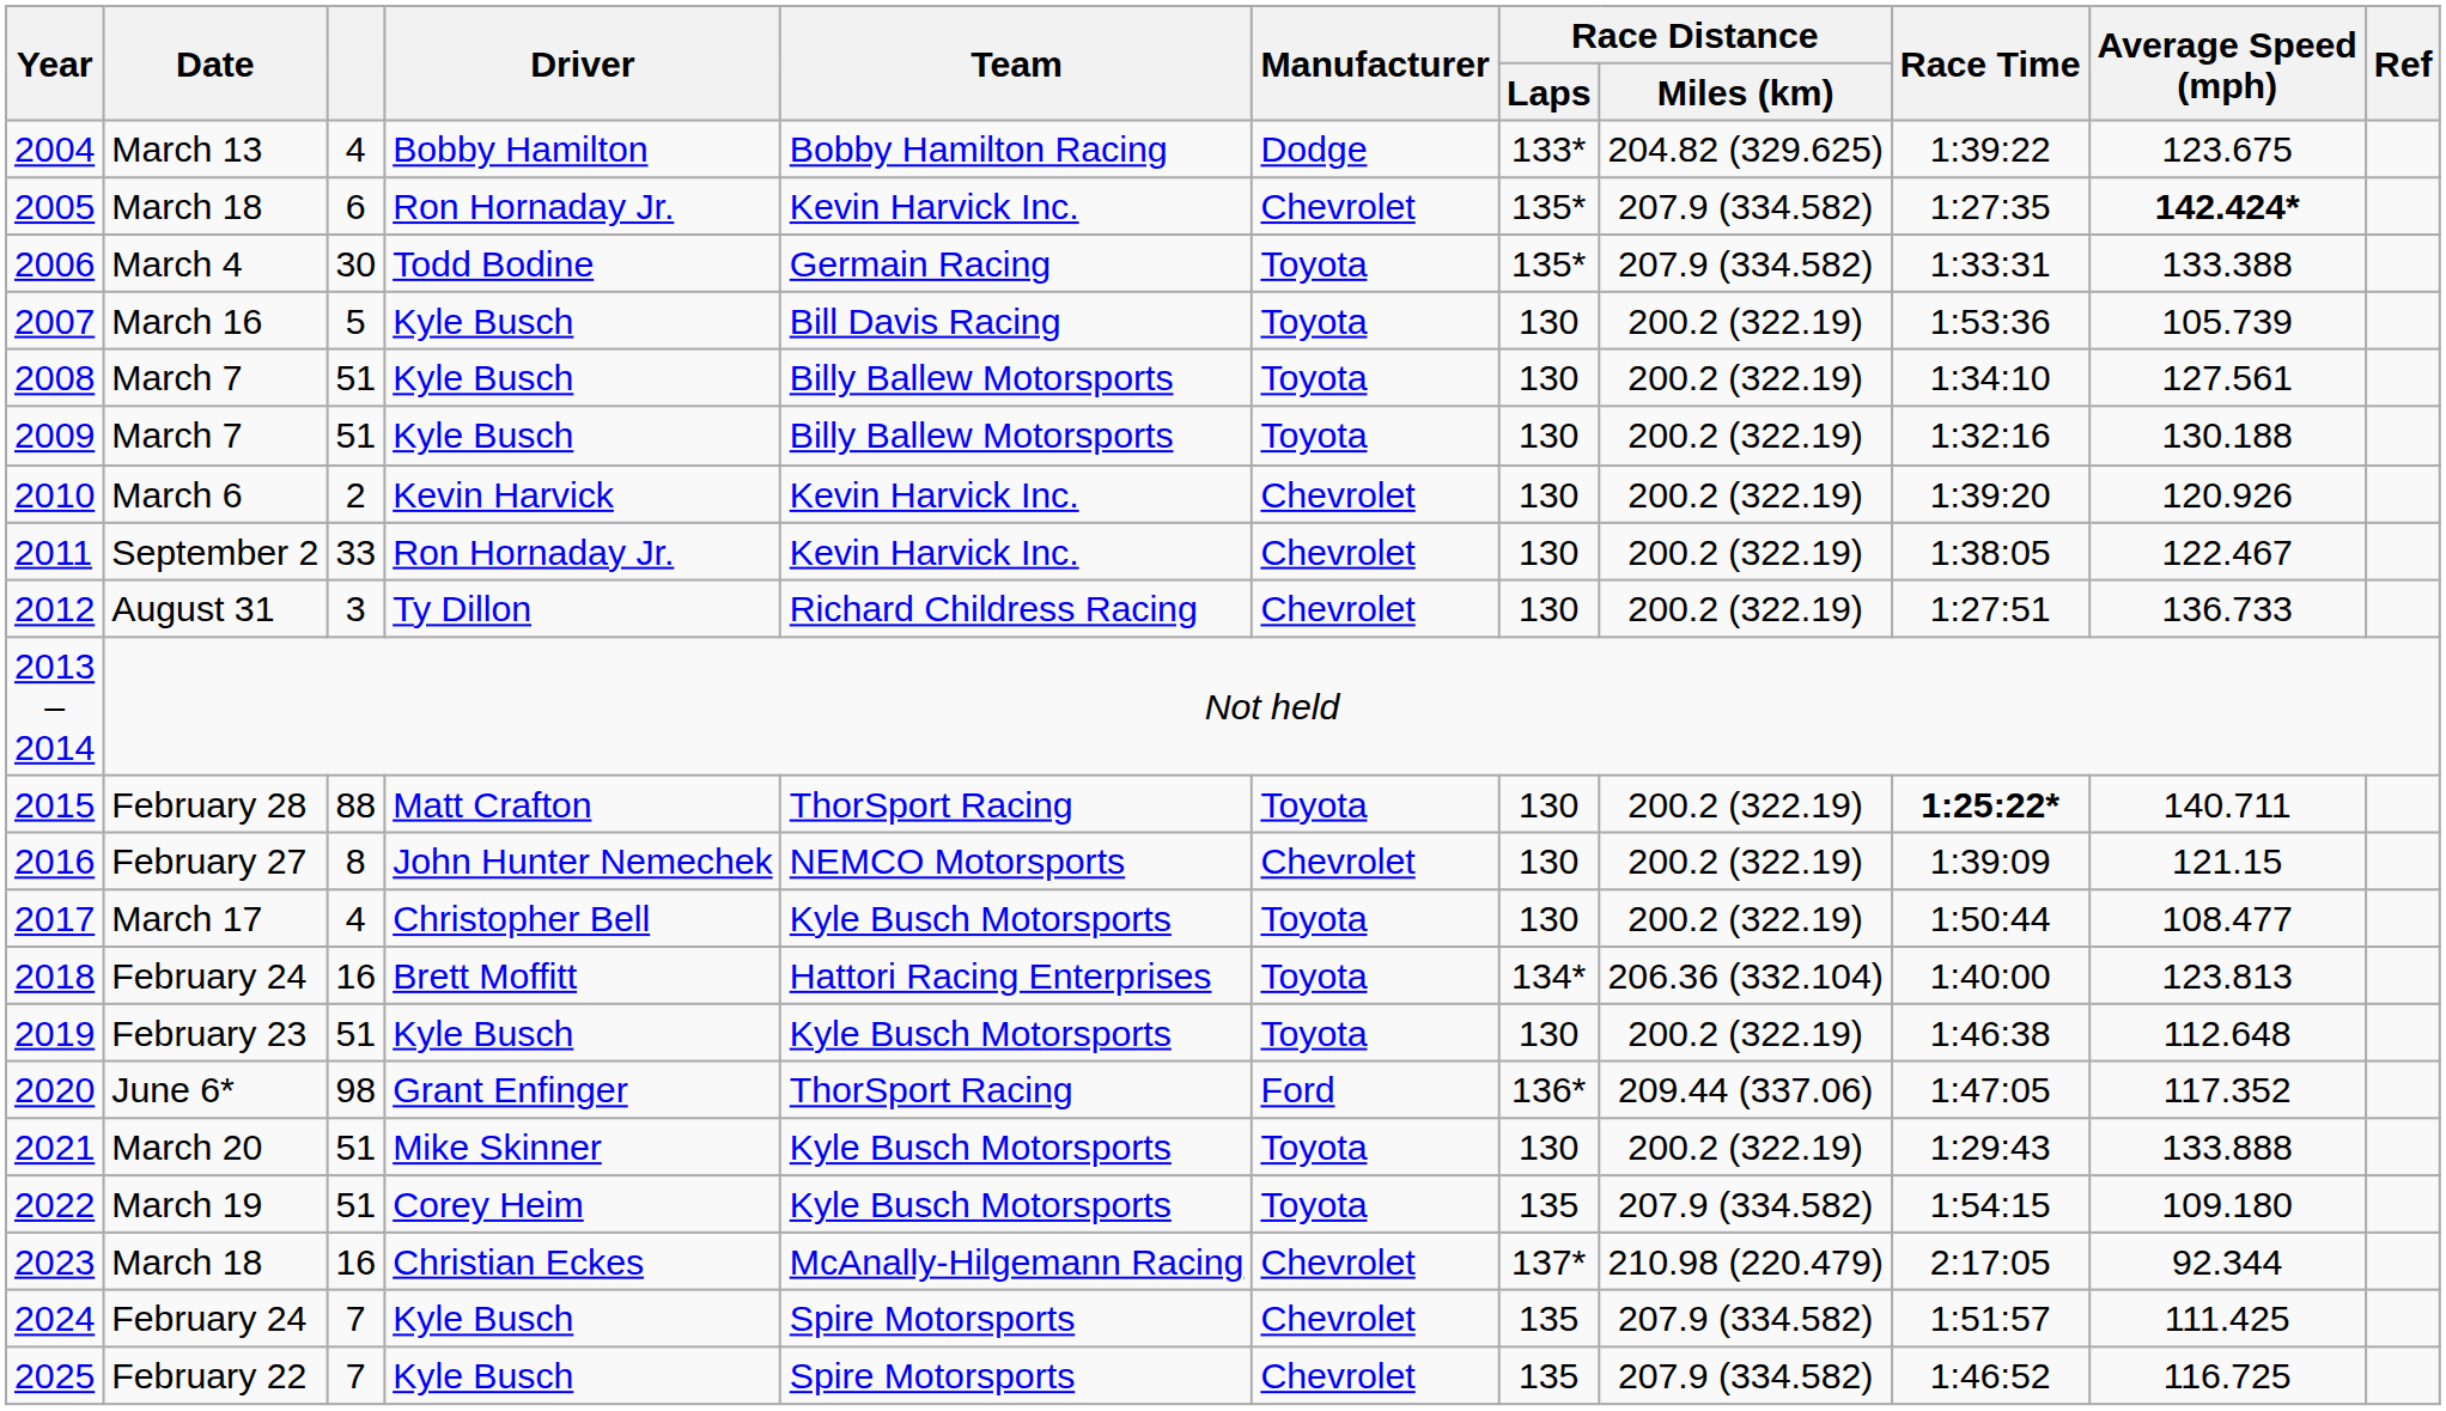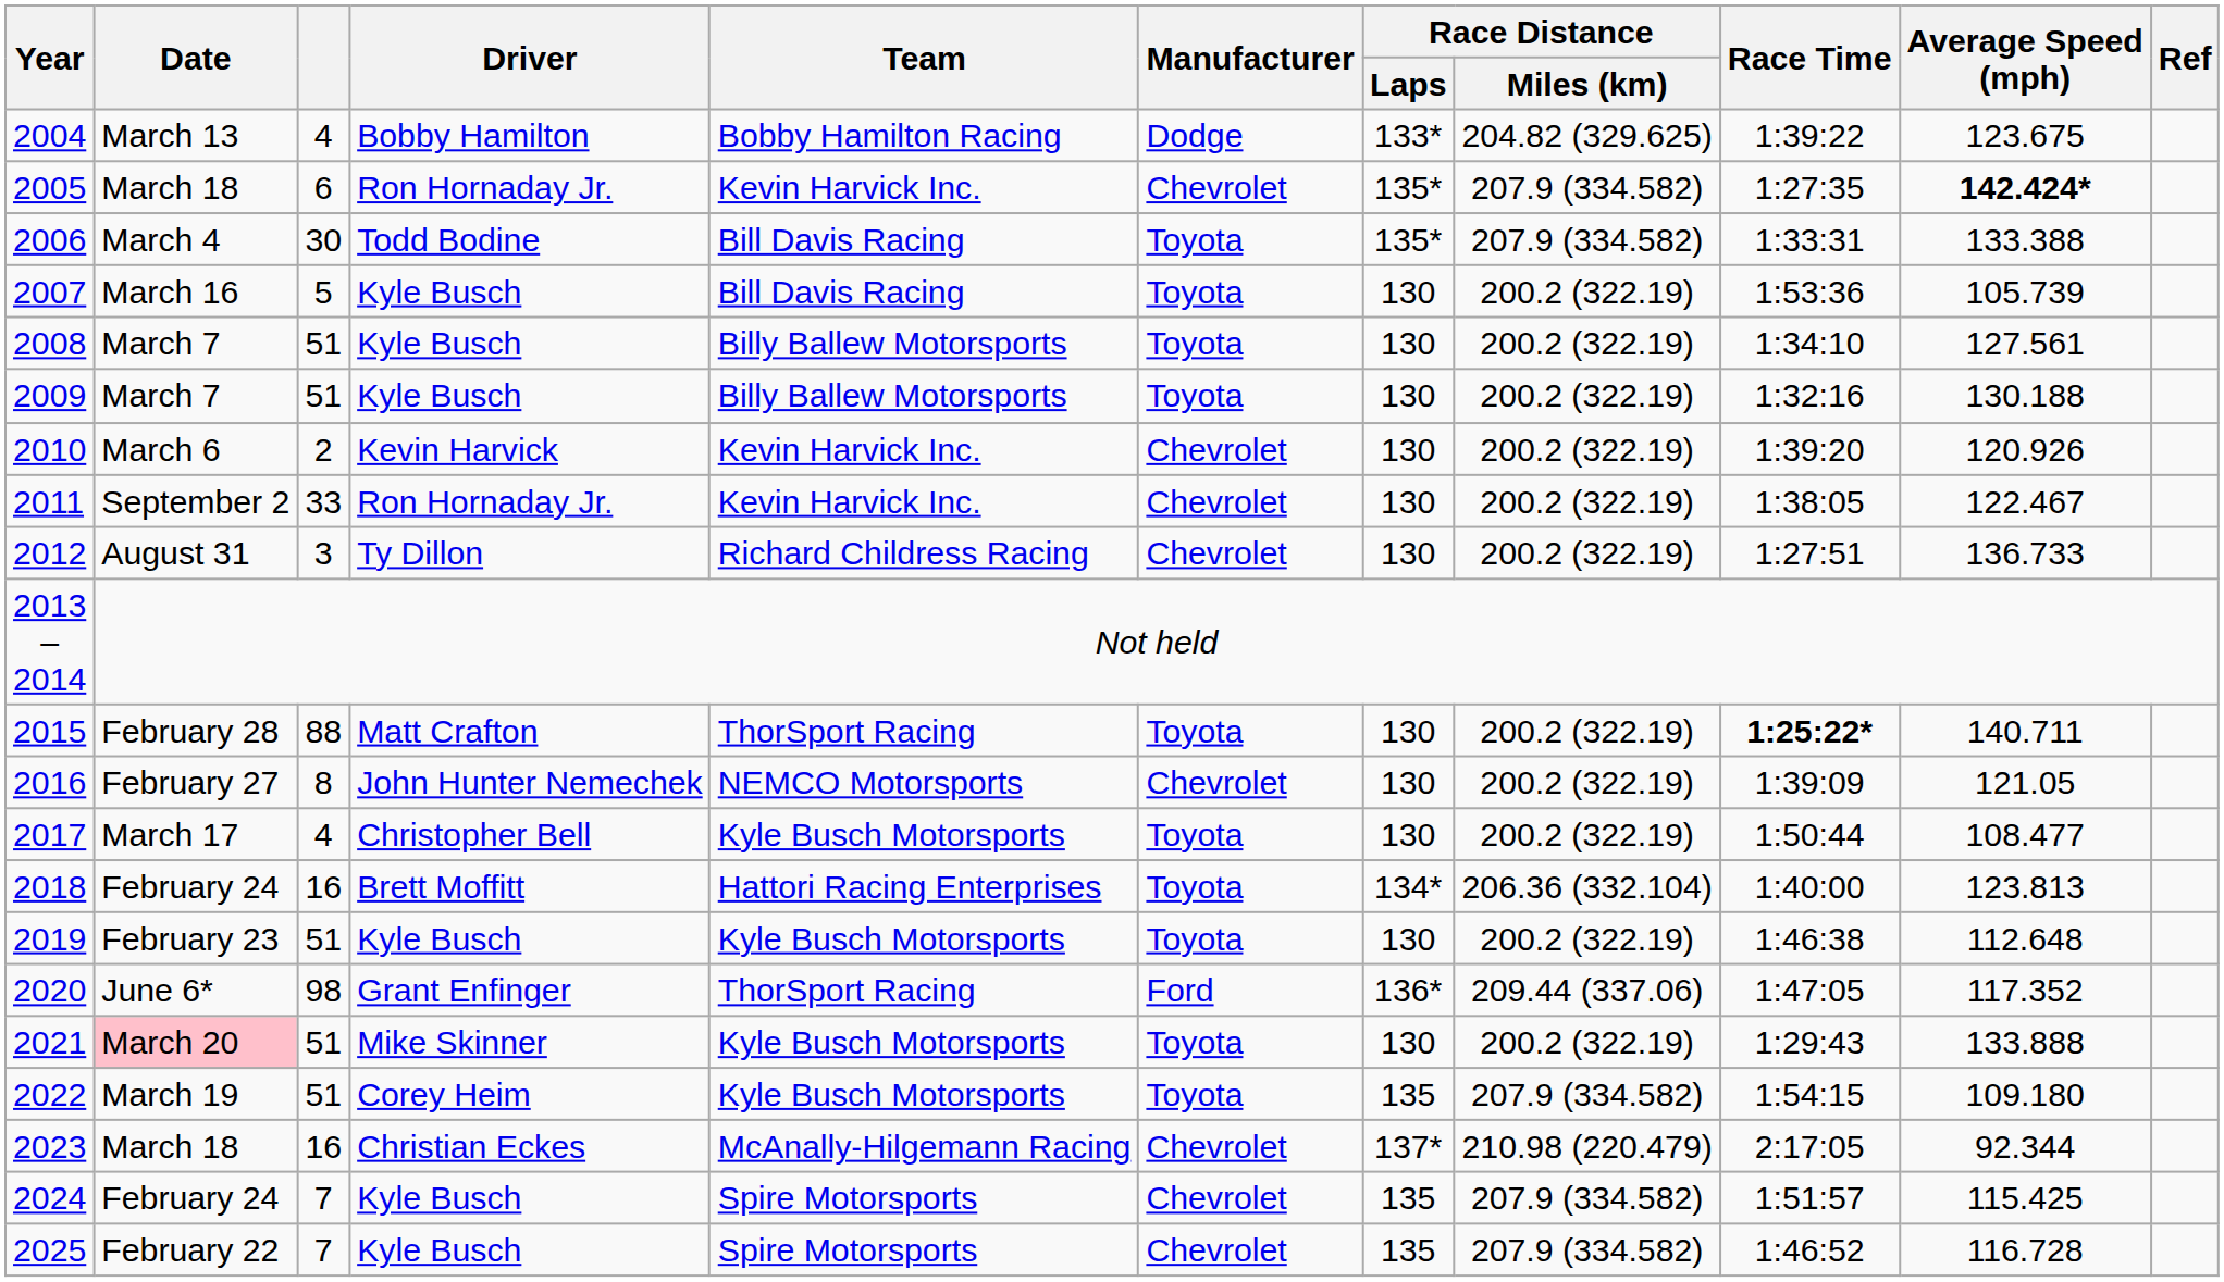 <table class="wikitable" style="font-size: 95%;">
 <tr>
 <th rowspan="2">Year</th>
 <th rowspan="2">Date</th>
 <th rowspan="2"></th>
 <th rowspan="2">Driver</th>
 <th rowspan="2">Team</th>
 <th rowspan="2">Manufacturer</th>
 <th colspan="2">Race Distance</th>
 <th rowspan="2">Race Time</th>
 <th rowspan="2">Average Speed<br>(mph)</th>
 <th rowspan="2">Ref</th>
 </tr>
 <tr>
 <th>Laps</th>
 <th>Miles (km)</th>
 </tr>
 <tr>
 <td><a href='#'>2004</a></td>
 <td>March 13</td>
 <td align="center">4</td>
 <td><a href='#'>Bobby Hamilton</a></td>
 <td><a href='#'>Bobby Hamilton Racing</a></td>
 <td><a href='#'>Dodge</a></td>
 <td style="text-align:center;">133*</td>
 <td style="text-align:center;">204.82 (329.625)</td>
 <td style="text-align:center;">1:39:22</td>
 <td style="text-align:center;">123.675</td>
 <td style="text-align:center;"></td>
 </tr>
 <tr>
 <td><a href='#'>2005</a></td>
 <td>March 18</td>
 <td align="center">6</td>
 <td><a href='#'>Ron Hornaday Jr.</a></td>
 <td><a href='#'>Kevin Harvick Inc.</a></td>
 <td><a href='#'>Chevrolet</a></td>
 <td style="text-align:center;">135*</td>
 <td style="text-align:center;">207.9 (334.582)</td>
 <td style="text-align:center;">1:27:35</td>
 <td style="text-align:center;"><strong>142.424*</strong></td>
 <td style="text-align:center;"></td>
 </tr>
 <tr>
 <td><a href='#'>2006</a></td>
 <td>March 4</td>
 <td align="center">30</td>
 <td><a href='#'>Todd Bodine</a></td>
-<td><a href='#'>Germain Racing</a></td>
+<td><a href='#'>Bill Davis Racing</a></td>
 <td><a href='#'>Toyota</a></td>
 <td style="text-align:center;">135*</td>
 <td style="text-align:center;">207.9 (334.582)</td>
 <td style="text-align:center;">1:33:31</td>
 <td style="text-align:center;">133.388</td>
 <td style="text-align:center;"></td>
 </tr>
 <tr>
 <td><a href='#'>2007</a></td>
 <td>March 16</td>
 <td align="center">5</td>
 <td><a href='#'>Kyle Busch</a></td>
 <td><a href='#'>Bill Davis Racing</a></td>
 <td><a href='#'>Toyota</a></td>
 <td style="text-align:center;">130</td>
 <td style="text-align:center;">200.2 (322.19)</td>
 <td style="text-align:center;">1:53:36</td>
 <td style="text-align:center;">105.739</td>
 <td style="text-align:center;"></td>
 </tr>
 <tr>
 <td><a href='#'>2008</a></td>
 <td>March 7</td>
 <td align="center">51</td>
 <td><a href='#'>Kyle Busch</a></td>
 <td><a href='#'>Billy Ballew Motorsports</a></td>
 <td><a href='#'>Toyota</a></td>
 <td style="text-align:center;">130</td>
 <td style="text-align:center;">200.2 (322.19)</td>
 <td style="text-align:center;">1:34:10</td>
 <td style="text-align:center;">127.561</td>
 <td style="text-align:center;"></td>
 </tr>
 <tr>
 <td><a href='#'>2009</a></td>
 <td>March 7</td>
 <td align="center">51</td>
 <td><a href='#'>Kyle Busch</a></td>
 <td><a href='#'>Billy Ballew Motorsports</a></td>
 <td><a href='#'>Toyota</a></td>
 <td style="text-align:center;">130</td>
 <td style="text-align:center;">200.2 (322.19)</td>
 <td style="text-align:center;">1:32:16</td>
 <td style="text-align:center;">130.188</td>
 <td style="text-align:center;"></td>
 </tr>
 <tr>
 <td><a href='#'>2010</a></td>
 <td>March 6</td>
 <td align="center">2</td>
 <td><a href='#'>Kevin Harvick</a></td>
 <td><a href='#'>Kevin Harvick Inc.</a></td>
 <td><a href='#'>Chevrolet</a></td>
 <td style="text-align:center;">130</td>
 <td style="text-align:center;">200.2 (322.19)</td>
 <td style="text-align:center;">1:39:20</td>
 <td style="text-align:center;">120.926</td>
 <td style="text-align:center;"></td>
 </tr>
 <tr>
 <td><a href='#'>2011</a></td>
 <td>September 2</td>
 <td align="center">33</td>
 <td><a href='#'>Ron Hornaday Jr.</a></td>
 <td><a href='#'>Kevin Harvick Inc.</a></td>
 <td><a href='#'>Chevrolet</a></td>
 <td style="text-align:center;">130</td>
 <td style="text-align:center;">200.2 (322.19)</td>
 <td style="text-align:center;">1:38:05</td>
 <td style="text-align:center;">122.467</td>
 <td style="text-align:center;"></td>
 </tr>
 <tr>
 <td><a href='#'>2012</a></td>
 <td>August 31</td>
 <td align="center">3</td>
 <td><a href='#'>Ty Dillon</a></td>
 <td><a href='#'>Richard Childress Racing</a></td>
 <td><a href='#'>Chevrolet</a></td>
 <td style="text-align:center;">130</td>
 <td style="text-align:center;">200.2 (322.19)</td>
 <td style="text-align:center;">1:27:51</td>
 <td style="text-align:center;">136.733</td>
 <td style="text-align:center;"></td>
 </tr>
 <tr>
 <td align=center><a href='#'>2013</a><br>–<br><a href='#'>2014</a></td>
 <td colspan=10 align=center><em>Not held</em></td>
 </tr>
 <tr>
 <td><a href='#'>2015</a></td>
 <td>February 28</td>
 <td align="center">88</td>
 <td><a href='#'>Matt Crafton</a></td>
 <td><a href='#'>ThorSport Racing</a></td>
 <td><a href='#'>Toyota</a></td>
 <td style="text-align:center;">130</td>
 <td style="text-align:center;">200.2 (322.19)</td>
 <td style="text-align:center;"><strong>1:25:22*</strong></td>
 <td style="text-align:center;">140.711</td>
 <td style="text-align:center;"></td>
 </tr>
 <tr>
 <td><a href='#'>2016</a></td>
 <td>February 27</td>
 <td align="center">8</td>
 <td><a href='#'>John Hunter Nemechek</a></td>
 <td><a href='#'>NEMCO Motorsports</a></td>
 <td><a href='#'>Chevrolet</a></td>
 <td style="text-align:center;">130</td>
 <td style="text-align:center;">200.2 (322.19)</td>
 <td style="text-align:center;">1:39:09</td>
-<td style="text-align:center;">121.15</td>
+<td style="text-align:center;">121.05</td>
 <td style="text-align:center;"></td>
 </tr>
 <tr>
 <td><a href='#'>2017</a></td>
 <td>March 17</td>
 <td align="center">4</td>
 <td><a href='#'>Christopher Bell</a></td>
 <td><a href='#'>Kyle Busch Motorsports</a></td>
 <td><a href='#'>Toyota</a></td>
 <td style="text-align:center;">130</td>
 <td style="text-align:center;">200.2 (322.19)</td>
 <td style="text-align:center;">1:50:44</td>
 <td style="text-align:center;">108.477</td>
 <td style="text-align:center;"></td>
 </tr>
 <tr>
 <td><a href='#'>2018</a></td>
 <td>February 24</td>
 <td align="center">16</td>
 <td><a href='#'>Brett Moffitt</a></td>
 <td><a href='#'>Hattori Racing Enterprises</a></td>
 <td><a href='#'>Toyota</a></td>
 <td style="text-align:center;">134*</td>
 <td style="text-align:center;">206.36 (332.104)</td>
 <td style="text-align:center;">1:40:00</td>
 <td style="text-align:center;">123.813</td>
 <td style="text-align:center;"></td>
 </tr>
 <tr>
 <td><a href='#'>2019</a></td>
 <td>February 23</td>
 <td align="center">51</td>
 <td><a href='#'>Kyle Busch</a></td>
 <td><a href='#'>Kyle Busch Motorsports</a></td>
 <td><a href='#'>Toyota</a></td>
 <td style="text-align:center;">130</td>
 <td style="text-align:center;">200.2 (322.19)</td>
 <td style="text-align:center;">1:46:38</td>
 <td style="text-align:center;">112.648</td>
 <td style="text-align:center;"></td>
 </tr>
 <tr>
 <td><a href='#'>2020</a></td>
 <td>June 6*</td>
 <td align="center">98</td>
 <td><a href='#'>Grant Enfinger</a></td>
 <td><a href='#'>ThorSport Racing</a></td>
 <td><a href='#'>Ford</a></td>
 <td style="text-align:center;">136*</td>
 <td style="text-align:center;">209.44 (337.06)</td>
 <td style="text-align:center;">1:47:05</td>
 <td style="text-align:center;">117.352</td>
 <td style="text-align:center;"></td>
 </tr>
 <tr>
 <td><a href='#'>2021</a></td>
-<td>March 20</td>
+<td style="background: pink;">March 20</td>
 <td align="center">51</td>
 <td><a href='#'>Mike Skinner</a></td>
 <td><a href='#'>Kyle Busch Motorsports</a></td>
 <td><a href='#'>Toyota</a></td>
 <td style="text-align:center;">130</td>
 <td style="text-align:center;">200.2 (322.19)</td>
 <td style="text-align:center;">1:29:43</td>
 <td style="text-align:center;">133.888</td>
 <td style="text-align:center;"></td>
 </tr>
 <tr>
 <td><a href='#'>2022</a></td>
 <td>March 19</td>
 <td align="center">51</td>
 <td><a href='#'>Corey Heim</a></td>
 <td><a href='#'>Kyle Busch Motorsports</a></td>
 <td><a href='#'>Toyota</a></td>
 <td style="text-align:center;">135</td>
 <td style="text-align:center;">207.9 (334.582)</td>
 <td style="text-align:center;">1:54:15</td>
 <td style="text-align:center;">109.180</td>
 <td style="text-align:center;"></td>
 </tr>
 <tr>
 <td><a href='#'>2023</a></td>
 <td>March 18</td>
 <td align="center">16</td>
 <td><a href='#'>Christian Eckes</a></td>
 <td><a href='#'>McAnally-Hilgemann Racing</a></td>
 <td><a href='#'>Chevrolet</a></td>
 <td align="center">137*</td>
 <td align="center">210.98 (220.479)</td>
 <td align="center">2:17:05</td>
 <td align="center">92.344</td>
 <td align="center"></td>
 </tr>
 <tr>
 <td><a href='#'>2024</a></td>
 <td>February 24</td>
 <td align="center">7</td>
 <td><a href='#'>Kyle Busch</a></td>
 <td><a href='#'>Spire Motorsports</a></td>
 <td><a href='#'>Chevrolet</a></td>
 <td align="center">135</td>
 <td align="center">207.9 (334.582)</td>
 <td align="center">1:51:57</td>
-<td align="center">111.425</td>
+<td align="center">115.425</td>
 <td align="center"></td>
 </tr>
 <tr>
 <td><a href='#'>2025</a></td>
 <td>February 22</td>
 <td align="center">7</td>
 <td><a href='#'>Kyle Busch</a></td>
 <td><a href='#'>Spire Motorsports</a></td>
 <td><a href='#'>Chevrolet</a></td>
 <td align="center">135</td>
 <td align="center">207.9 (334.582)</td>
 <td align="center">1:46:52</td>
-<td align="center">116.725</td>
+<td align="center">116.728</td>
 <td align="center"></td>
 </tr>
 </table>
